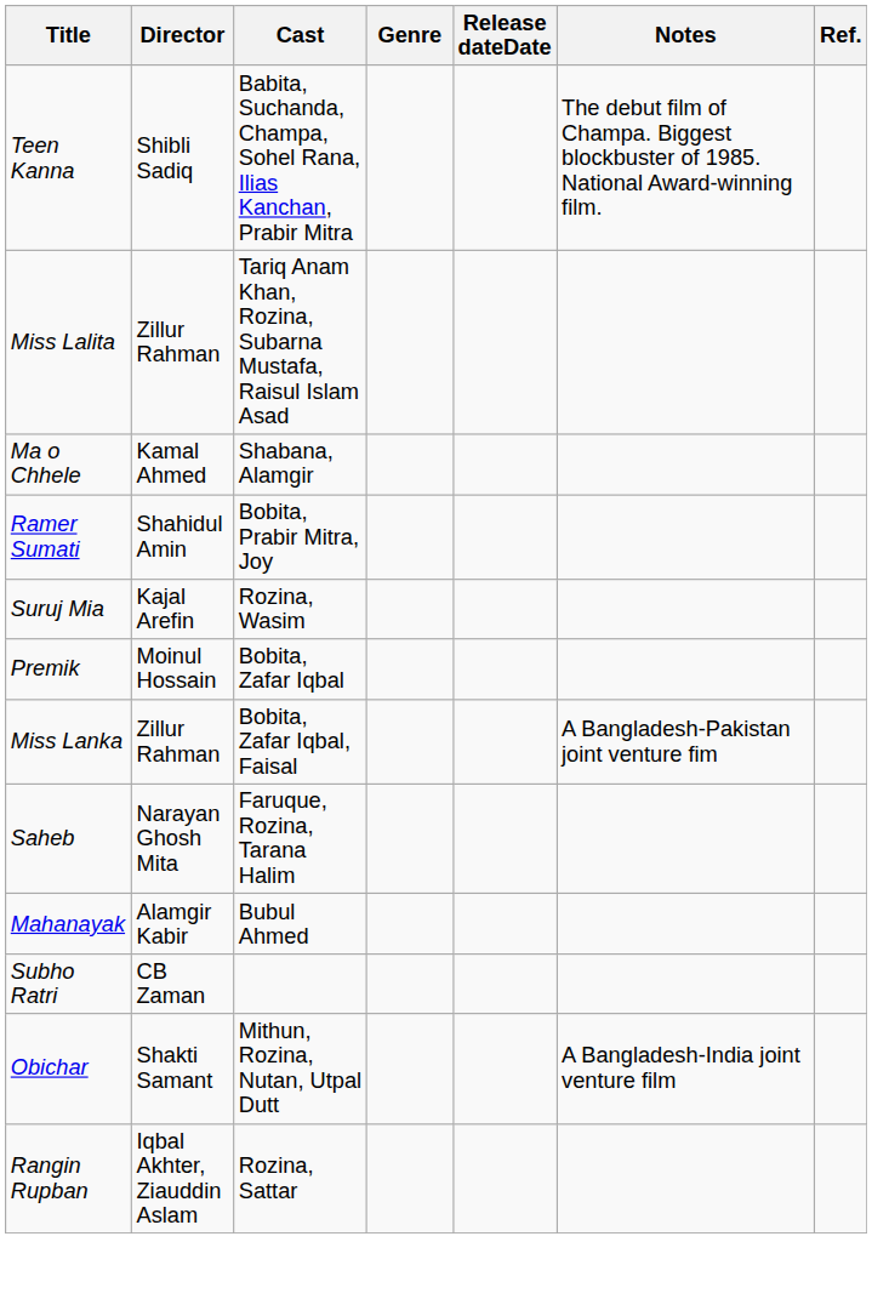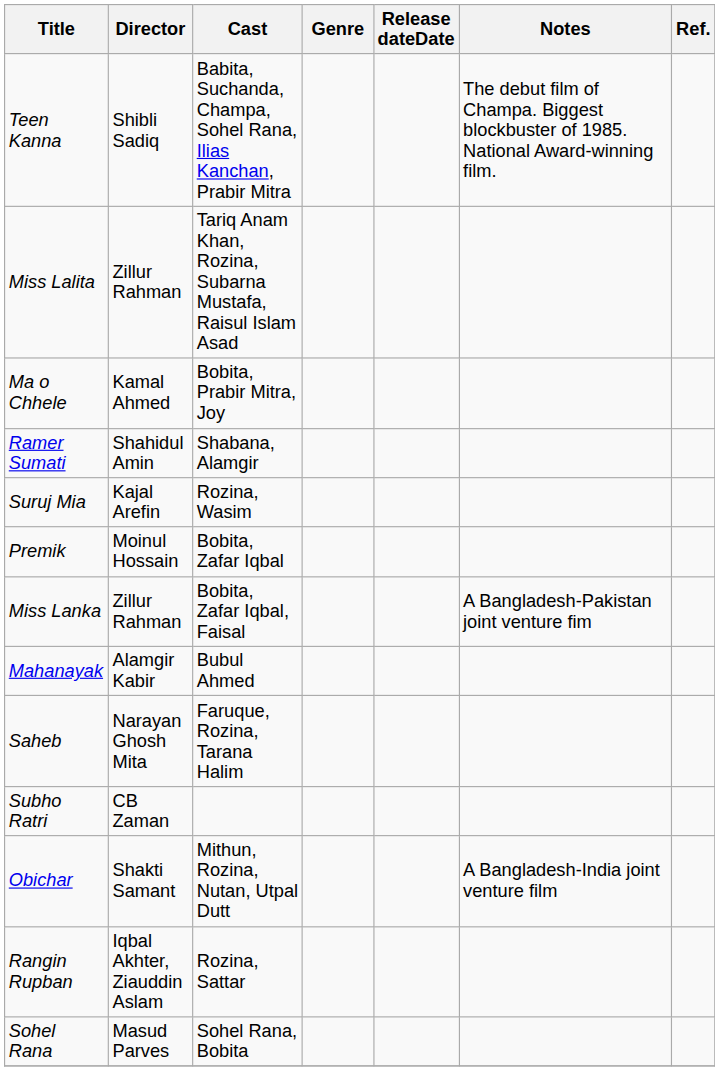 <table class="wikitable " sortable width= "100% ">
 <tr>
 <th style=" width :19 =15 % ;">Title</th>
 <th style=" width :18 =13 % ;">Director</th>
 <th style=" width :22 =20 % ;">Cast</th>
 <th width=10%>Genre</th>
 <th width=12%>Release dateDate</th>
 <th width=30%>Notes</th>
 <th style="width:2%;">Ref.</th>
 </tr>
 <tr>
 <td><em>Teen Kanna</em></td>
 <td>Shibli Sadiq</td>
 <td>Babita, Suchanda, Champa, Sohel Rana, <a href='#'>Ilias Kanchan</a>, Prabir Mitra</td>
 <td></td>
 <td></td>
 <td>The debut film of Champa. Biggest blockbuster of 1985. National Award-winning film.</td>
 <td></td>
 </tr>
 <tr>
 <td><em>Miss Lalita</em></td>
 <td>Zillur Rahman</td>
 <td>Tariq Anam Khan, Rozina, Subarna Mustafa, Raisul Islam Asad</td>
 <td></td>
 <td></td>
 <td></td>
 <td></td>
 </tr>
 <tr>
 <td><em>Ma o Chhele</em></td>
 <td>Kamal Ahmed</td>
-<td>Shabana, Alamgir</td>
+<td>Bobita, Prabir Mitra, Joy</td>
 <td></td>
 <td></td>
 <td></td>
 <td></td>
 </tr>
 <tr>
 <td><em><a href='#'>Ramer Sumati</a></em></td>
 <td>Shahidul Amin</td>
-<td>Bobita, Prabir Mitra, Joy</td>
+<td>Shabana, Alamgir</td>
 <td></td>
 <td></td>
 <td></td>
 <td></td>
 </tr>
 <tr>
 <td><em>Suruj Mia</em></td>
 <td>Kajal Arefin</td>
 <td>Rozina, Wasim</td>
 <td></td>
 <td></td>
 <td></td>
 <td></td>
 </tr>
 <tr>
 <td><em>Premik</em></td>
 <td>Moinul Hossain</td>
 <td>Bobita, Zafar Iqbal</td>
 <td></td>
 <td></td>
 <td></td>
 <td></td>
 </tr>
 <tr>
 <td><em>Miss Lanka</em></td>
 <td>Zillur Rahman</td>
 <td>Bobita, Zafar Iqbal, Faisal</td>
 <td></td>
 <td></td>
 <td>A Bangladesh-Pakistan joint venture fim</td>
 <td></td>
 </tr>
 <tr>
-<td><em>Saheb</em></td>
-<td>Narayan Ghosh Mita</td>
-<td>Faruque, Rozina, Tarana Halim</td>
+<td><em><a href='#'>Mahanayak</a></em></td>
+<td>Alamgir Kabir</td>
+<td>Bubul Ahmed</td>
 <td></td>
 <td></td>
 <td></td>
 <td></td>
 </tr>
 <tr>
-<td><em><a href='#'>Mahanayak</a></em></td>
-<td>Alamgir Kabir</td>
-<td>Bubul Ahmed</td>
+<td><em>Saheb</em></td>
+<td>Narayan Ghosh Mita</td>
+<td>Faruque, Rozina, Tarana Halim</td>
 <td></td>
 <td></td>
 <td></td>
 <td></td>
 </tr>
 <tr>
 <td><em>Subho Ratri</em></td>
 <td>CB Zaman</td>
 <td></td>
 <td></td>
 <td></td>
 <td></td>
 <td></td>
 </tr>
 <tr>
 <td><em><a href='#'>Obichar</a></em></td>
 <td>Shakti Samant</td>
 <td>Mithun, Rozina, Nutan, Utpal Dutt</td>
 <td></td>
 <td></td>
 <td>A Bangladesh-India joint venture film</td>
 <td></td>
 </tr>
 <tr>
 <td><em>Rangin Rupban</em></td>
 <td>Iqbal Akhter, Ziauddin Aslam</td>
 <td>Rozina, Sattar</td>
 <td></td>
 <td></td>
 <td></td>
 <td></td>
 </tr>
 <tr>
+<td><em>Sohel Rana</em></td>
+<td>Masud Parves</td>
+<td>Sohel Rana, Bobita</td>
+<td></td>
+<td></td>
+<td></td>
+<td></td>
+</tr>
+<tr>
 </tr>
 </table>
